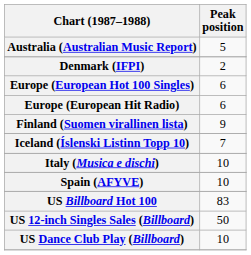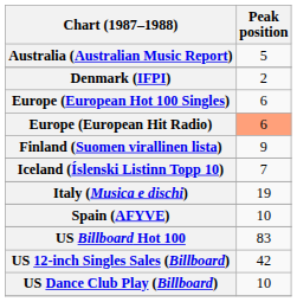 <table class="wikitable sortable plainrowheaders" style="text-align:center">
 <tr>
 <th>Chart (1987–1988)</th>
 <th>Peak<br>position</th>
 </tr>
 <tr>
 <th scope="row">Australia (<a href='#'>Australian Music Report</a>)</th>
 <td>5</td>
 </tr>
 <tr>
 </tr>
 <tr>
 </tr>
 <tr>
 <th scope="row">Denmark (<a href='#'>IFPI</a>)</th>
 <td>2</td>
 </tr>
 <tr>
 <th scope="row">Europe (<a href='#'>European Hot 100 Singles</a>)</th>
 <td>6</td>
 </tr>
 <tr>
 <th scope="row">Europe (European Hit Radio)</th>
-<td>6</td>
+<td style="background: lightsalmon;">6</td>
 </tr>
 <tr>
 <th scope="row">Finland (<a href='#'>Suomen virallinen lista</a>)</th>
 <td>9</td>
 </tr>
 <tr>
 </tr>
 <tr>
 <th scope="row">Iceland (<a href='#'>Íslenski Listinn Topp 10</a>)</th>
 <td>7</td>
 </tr>
 <tr>
 </tr>
 <tr>
 <th scope="row">Italy (<em><a href='#'>Musica e dischi</a></em>)</th>
-<td align="center">10</td>
+<td align="center">19</td>
 </tr>
 <tr>
 </tr>
 <tr>
 </tr>
 <tr>
 </tr>
 <tr>
 </tr>
 <tr>
 <th scope="row">Spain (<a href='#'>AFYVE</a>)</th>
 <td>10</td>
 </tr>
 <tr>
 </tr>
 <tr>
 </tr>
 <tr>
 </tr>
 <tr>
 <th scope="row">US <a href='#'><em>Billboard</em> Hot 100</a></th>
 <td>83</td>
 </tr>
 <tr>
 <th scope="row">US <a href='#'>12-inch Singles Sales</a> (<em><a href='#'>Billboard</a></em>)</th>
-<td>50</td>
+<td>42</td>
 </tr>
 <tr>
 <th scope="row">US <a href='#'>Dance Club Play</a> (<em><a href='#'>Billboard</a></em>)</th>
 <td>10</td>
 </tr>
 <tr>
 </tr>
 </table>
